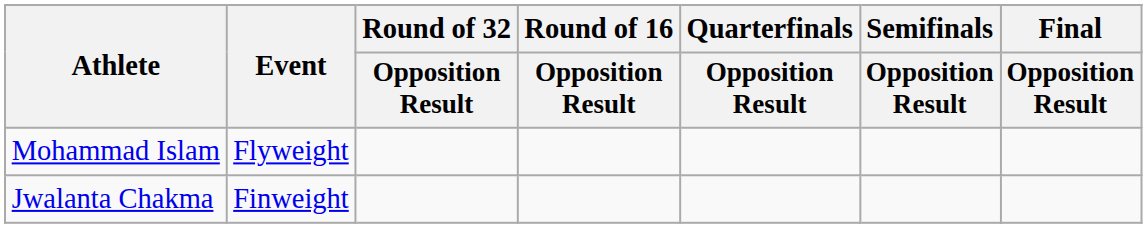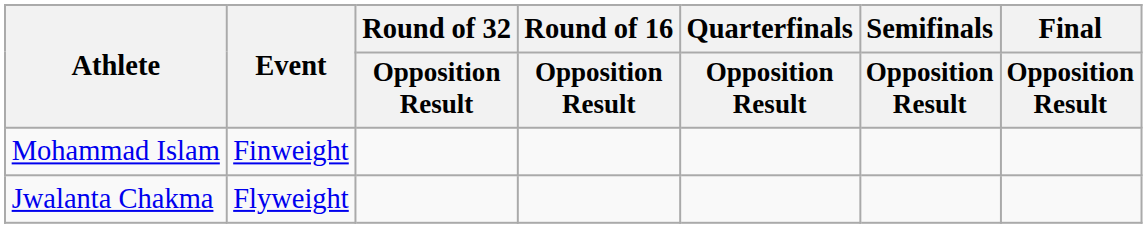 <table class="wikitable" style="font-size:90%">
 <tr>
 <th rowspan=2>Athlete</th>
 <th rowspan=2>Event</th>
 <th>Round of 32</th>
 <th>Round of 16</th>
 <th>Quarterfinals</th>
 <th>Semifinals</th>
 <th colspan=2>Final</th>
 </tr>
 <tr style="font-size:95%">
 <th>Opposition<br>Result</th>
 <th>Opposition<br>Result</th>
 <th>Opposition<br>Result</th>
 <th>Opposition<br>Result</th>
 <th>Opposition<br>Result</th>
 </tr>
 <tr align=center>
 <td align=left><a href='#'>Mohammad Islam</a></td>
-<td align=left><a href='#'>Flyweight</a></td>
+<td align=left><a href='#'>Finweight</a></td>
 <td></td>
 <td></td>
 <td></td>
 <td></td>
 <td></td>
 </tr>
 <tr align=center>
 <td align=left><a href='#'>Jwalanta Chakma</a></td>
-<td align=left><a href='#'>Finweight</a></td>
+<td align=left><a href='#'>Flyweight</a></td>
 <td></td>
 <td></td>
 <td></td>
 <td></td>
 <td></td>
 </tr>
 </table>
